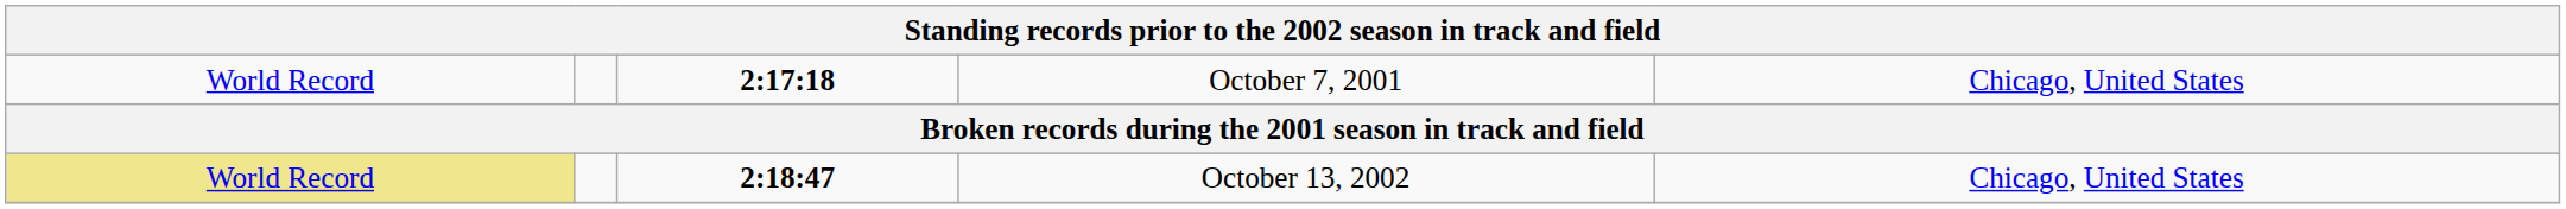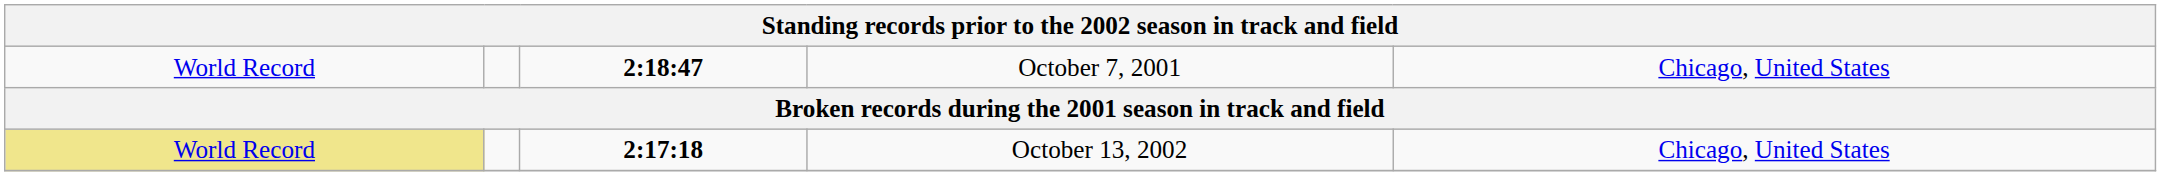 <table class="wikitable" style=" text-align:center; font-size:110%;" width="95%">
 <tr>
 <th colspan="5">Standing records prior to the 2002 season in track and field</th>
 </tr>
 <tr>
 <td><a href='#'>World Record</a></td>
 <td></td>
-<td><strong>2:17:18</strong></td>
+<td><strong>2:18:47</strong></td>
 <td>October 7, 2001</td>
 <td> <a href='#'>Chicago</a>, <a href='#'>United States</a></td>
 </tr>
 <tr>
 <th colspan="5">Broken records during the 2001 season in track and field</th>
 </tr>
 <tr>
 <td style="background: khaki;"><a href='#'>World Record</a></td>
 <td></td>
-<td><strong>2:18:47</strong></td>
+<td><strong>2:17:18</strong></td>
 <td>October 13, 2002</td>
 <td> <a href='#'>Chicago</a>, <a href='#'>United States</a></td>
 </tr>
 <tr>
 </tr>
 </table>
